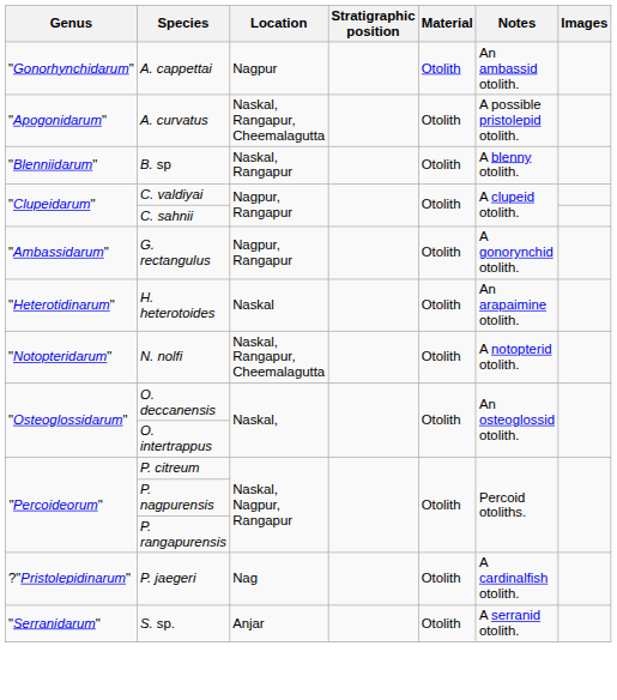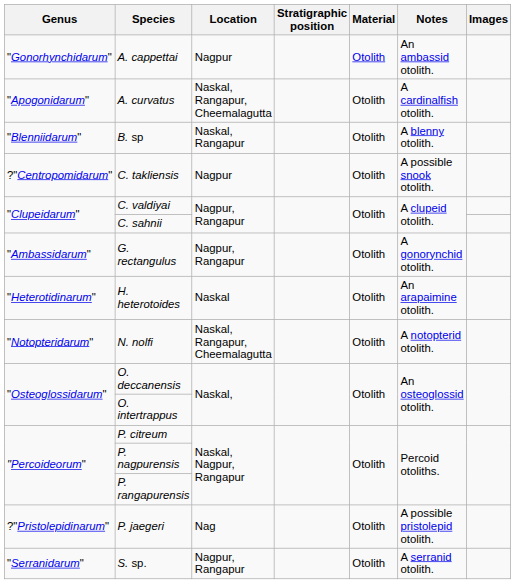 <table class="wikitable" align="center">
 <tr>
 <th>Genus</th>
 <th>Species</th>
 <th>Location</th>
 <th>Stratigraphic position</th>
 <th>Material</th>
 <th>Notes</th>
 <th>Images</th>
 </tr>
 <tr>
 <td>"<em><a href='#'>Gonorhynchidarum</a></em>"</td>
 <td><em>A. cappettai</em></td>
 <td>Nagpur</td>
 <td></td>
 <td><a href='#'>Otolith</a></td>
 <td>An <a href='#'>ambassid</a> otolith.</td>
 <td></td>
 </tr>
 <tr>
 <td>"<em><a href='#'>Apogonidarum</a></em>"</td>
 <td><em>A. curvatus</em></td>
 <td>Naskal, Rangapur, Cheemalagutta</td>
 <td></td>
 <td>Otolith</td>
-<td>A possible <a href='#'>pristolepid</a> otolith.</td>
+<td>A <a href='#'>cardinalfish</a> otolith.</td>
 <td></td>
 </tr>
 <tr>
 <td>"<em><a href='#'>Blenniidarum</a></em>"</td>
 <td><em>B.</em> sp</td>
 <td>Naskal, Rangapur</td>
 <td></td>
 <td>Otolith</td>
 <td>A <a href='#'>blenny</a> otolith.</td>
+<td></td>
+</tr>
+<tr>
+<td>?"<em><a href='#'>Centropomidarum</a></em>"</td>
+<td><em>C. takliensis</em></td>
+<td>Nagpur</td>
+<td></td>
+<td>Otolith</td>
+<td>A possible <a href='#'>snook</a> otolith.</td>
 <td></td>
 </tr>
 <tr>
 <td rowspan="2">"<em><a href='#'>Clupeidarum</a></em>"</td>
 <td><em>C. valdiyai</em></td>
 <td rowspan="2">Nagpur, Rangapur</td>
 <td rowspan="2"></td>
 <td rowspan="2">Otolith</td>
 <td rowspan="2">A <a href='#'>clupeid</a> otolith.</td>
 <td></td>
 </tr>
 <tr>
 <td><em>C. sahnii</em></td>
 <td></td>
 </tr>
 <tr>
 <td>"<em><a href='#'>Ambassidarum</a></em>"</td>
 <td><em>G. rectangulus</em></td>
 <td>Nagpur, Rangapur</td>
 <td></td>
 <td>Otolith</td>
 <td>A <a href='#'>gonorynchid</a> otolith.</td>
 <td></td>
 </tr>
 <tr>
 <td>"<em><a href='#'>Heterotidinarum</a></em>"</td>
 <td><em>H. heterotoides</em></td>
 <td>Naskal</td>
 <td></td>
 <td>Otolith</td>
 <td>An <a href='#'>arapaimine</a> otolith.</td>
 <td></td>
 </tr>
 <tr>
 <td>"<em><a href='#'>Notopteridarum</a></em>"</td>
 <td><em>N. nolfi</em></td>
 <td>Naskal, Rangapur, Cheemalagutta</td>
 <td></td>
 <td>Otolith</td>
 <td>A <a href='#'>notopterid</a> otolith.</td>
 <td></td>
 </tr>
 <tr>
 <td rowspan="2">"<em><a href='#'>Osteoglossidarum</a></em>"</td>
 <td><em>O. deccanensis</em></td>
 <td rowspan="2">Naskal,</td>
 <td rowspan="2"></td>
 <td rowspan="2">Otolith</td>
 <td rowspan="2">An <a href='#'>osteoglossid</a> otolith.</td>
 <td rowspan="2"></td>
 </tr>
 <tr>
 <td><em>O. intertrappus</em></td>
 </tr>
 <tr>
 <td rowspan="3"><em>"<a href='#'>Percoideorum</a></em>"</td>
 <td><em>P. citreum</em></td>
 <td rowspan="3">Naskal, Nagpur, Rangapur</td>
 <td rowspan="3"></td>
 <td rowspan="3">Otolith</td>
 <td rowspan="3">Percoid otoliths.</td>
 <td rowspan="3"></td>
 </tr>
 <tr>
 <td><em>P. nagpurensis</em></td>
 </tr>
 <tr>
 <td><em>P. rangapurensis</em></td>
 </tr>
 <tr>
 <td>?"<em><a href='#'>Pristolepidinarum</a></em>"</td>
 <td><em>P. jaegeri</em></td>
 <td>Nag</td>
 <td></td>
 <td>Otolith</td>
-<td>A <a href='#'>cardinalfish</a> otolith.</td>
+<td>A possible <a href='#'>pristolepid</a> otolith.</td>
 <td></td>
 </tr>
 <tr>
 <td>"<em><a href='#'>Serranidarum</a></em>"</td>
 <td><em>S.</em> sp.</td>
-<td>Anjar</td>
+<td>Nagpur, Rangapur</td>
 <td></td>
 <td>Otolith</td>
 <td>A <a href='#'>serranid</a> otolith.</td>
 <td></td>
 </tr>
 </table>
